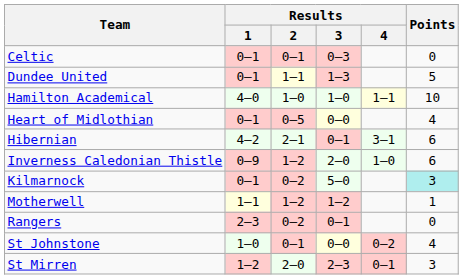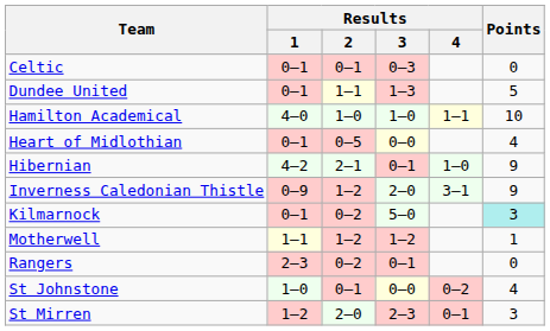 <table class="wikitable" style="text-align:center">
 <tr>
 <th rowspan=2>Team</th>
 <th colspan=4>Results</th>
 <th rowspan=2>Points</th>
 </tr>
 <tr>
 <th width=40>1</th>
 <th width=40>2</th>
 <th width=40>3</th>
 <th width=40>4</th>
 </tr>
 <tr>
 <td align=left><a href='#'>Celtic</a></td>
 <td bgcolor=FFCCCC>0–1</td>
 <td bgcolor=FFCCCC>0–1</td>
 <td bgcolor=FFCCCC>0–3</td>
 <td></td>
 <td>0</td>
 </tr>
 <tr>
 <td align=left><a href='#'>Dundee United</a></td>
 <td bgcolor=FFCCCC>0–1</td>
 <td bgcolor=FFFFDD>1–1</td>
 <td bgcolor=FFCCCC>1–3</td>
 <td></td>
 <td>5</td>
 </tr>
 <tr>
 <td align=left><a href='#'>Hamilton Academical</a></td>
 <td bgcolor=#EEFFEE>4–0</td>
 <td bgcolor=#EEFFEE>1–0</td>
 <td bgcolor=#EEFFEE>1–0</td>
 <td bgcolor=FFFFDD>1–1</td>
 <td>10</td>
 </tr>
 <tr>
 <td align=left><a href='#'>Heart of Midlothian</a></td>
 <td bgcolor=FFCCCC>0–1</td>
 <td bgcolor=FFCCCC>0–5</td>
 <td bgcolor=FFFFDD>0–0</td>
 <td></td>
 <td>4</td>
 </tr>
 <tr>
 <td align=left><a href='#'>Hibernian</a></td>
 <td bgcolor=#EEFFEE>4–2</td>
 <td bgcolor=#EEFFEE>2–1</td>
 <td bgcolor=FFCCCC>0–1</td>
-<td bgcolor=#EEFFEE>3–1</td>
-<td>6</td>
+<td bgcolor=#EEFFEE>1–0</td>
+<td>9</td>
 </tr>
 <tr>
 <td align=left><a href='#'>Inverness Caledonian Thistle</a></td>
 <td bgcolor=FFCCCC>0–9</td>
 <td bgcolor=FFCCCC>1–2</td>
 <td bgcolor=#EEFFEE>2–0</td>
-<td bgcolor=#EEFFEE>1–0</td>
-<td>6</td>
+<td bgcolor=#EEFFEE>3–1</td>
+<td>9</td>
 </tr>
 <tr>
 <td align=left><a href='#'>Kilmarnock</a></td>
 <td bgcolor=FFCCCC>0–1</td>
 <td bgcolor=FFCCCC>0–2</td>
 <td bgcolor=#EEFFEE>5–0</td>
 <td></td>
 <td style="background: paleturquoise;">3</td>
 </tr>
 <tr>
 <td align=left><a href='#'>Motherwell</a></td>
 <td bgcolor=FFFFDD>1–1</td>
 <td bgcolor=#FFCCCC>1–2</td>
 <td bgcolor=#FFCCCC>1–2</td>
 <td></td>
 <td>1</td>
 </tr>
 <tr>
 <td align=left><a href='#'>Rangers</a></td>
 <td bgcolor=#FFCCCC>2–3</td>
 <td bgcolor=FFCCCC>0–2</td>
 <td bgcolor=FFCCCC>0–1</td>
 <td></td>
 <td>0</td>
 </tr>
 <tr>
 <td align=left><a href='#'>St Johnstone</a></td>
 <td bgcolor=#EEFFEE>1–0</td>
 <td bgcolor=FFCCCC>0–1</td>
 <td bgcolor=FFFFDD>0–0</td>
 <td bgcolor=FFCCCC>0–2</td>
 <td>4</td>
 </tr>
 <tr>
 <td align=left><a href='#'>St Mirren</a></td>
 <td bgcolor=#FFCCCC>1–2</td>
 <td bgcolor=#EEFFEE>2–0</td>
 <td bgcolor=#FFCCCC>2–3</td>
 <td bgcolor=#FFCCCC>0–1</td>
 <td>3</td>
 </tr>
 </table>
